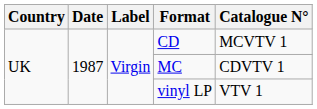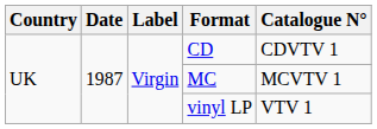 <table class="wikitable">
 <tr>
 <th>Country</th>
 <th>Date</th>
 <th>Label</th>
 <th>Format</th>
 <th>Catalogue N°</th>
 </tr>
 <tr>
 <td rowspan="3">UK</td>
 <td rowspan="3">1987</td>
 <td rowspan="3"><a href='#'>Virgin</a></td>
 <td><a href='#'>CD</a></td>
-<td>MCVTV 1</td>
+<td>CDVTV 1</td>
 </tr>
 <tr>
 <td><a href='#'>MC</a></td>
-<td>CDVTV 1</td>
+<td>MCVTV 1</td>
 </tr>
 <tr>
 <td><a href='#'>vinyl</a> LP</td>
 <td>VTV 1</td>
 </tr>
 </table>
